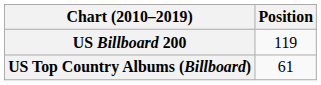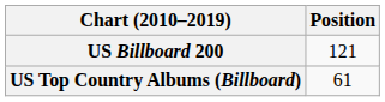 <table class="wikitable plainrowheaders" style="text-align:center">
 <tr>
 <th scope="col">Chart (2010–2019)</th>
 <th scope="col">Position</th>
 </tr>
 <tr>
 <th scope="row">US <em>Billboard</em> 200</th>
-<td>119</td>
+<td>121</td>
 </tr>
 <tr>
 <th scope="row">US Top Country Albums (<em>Billboard</em>)</th>
 <td>61</td>
 </tr>
 </table>
